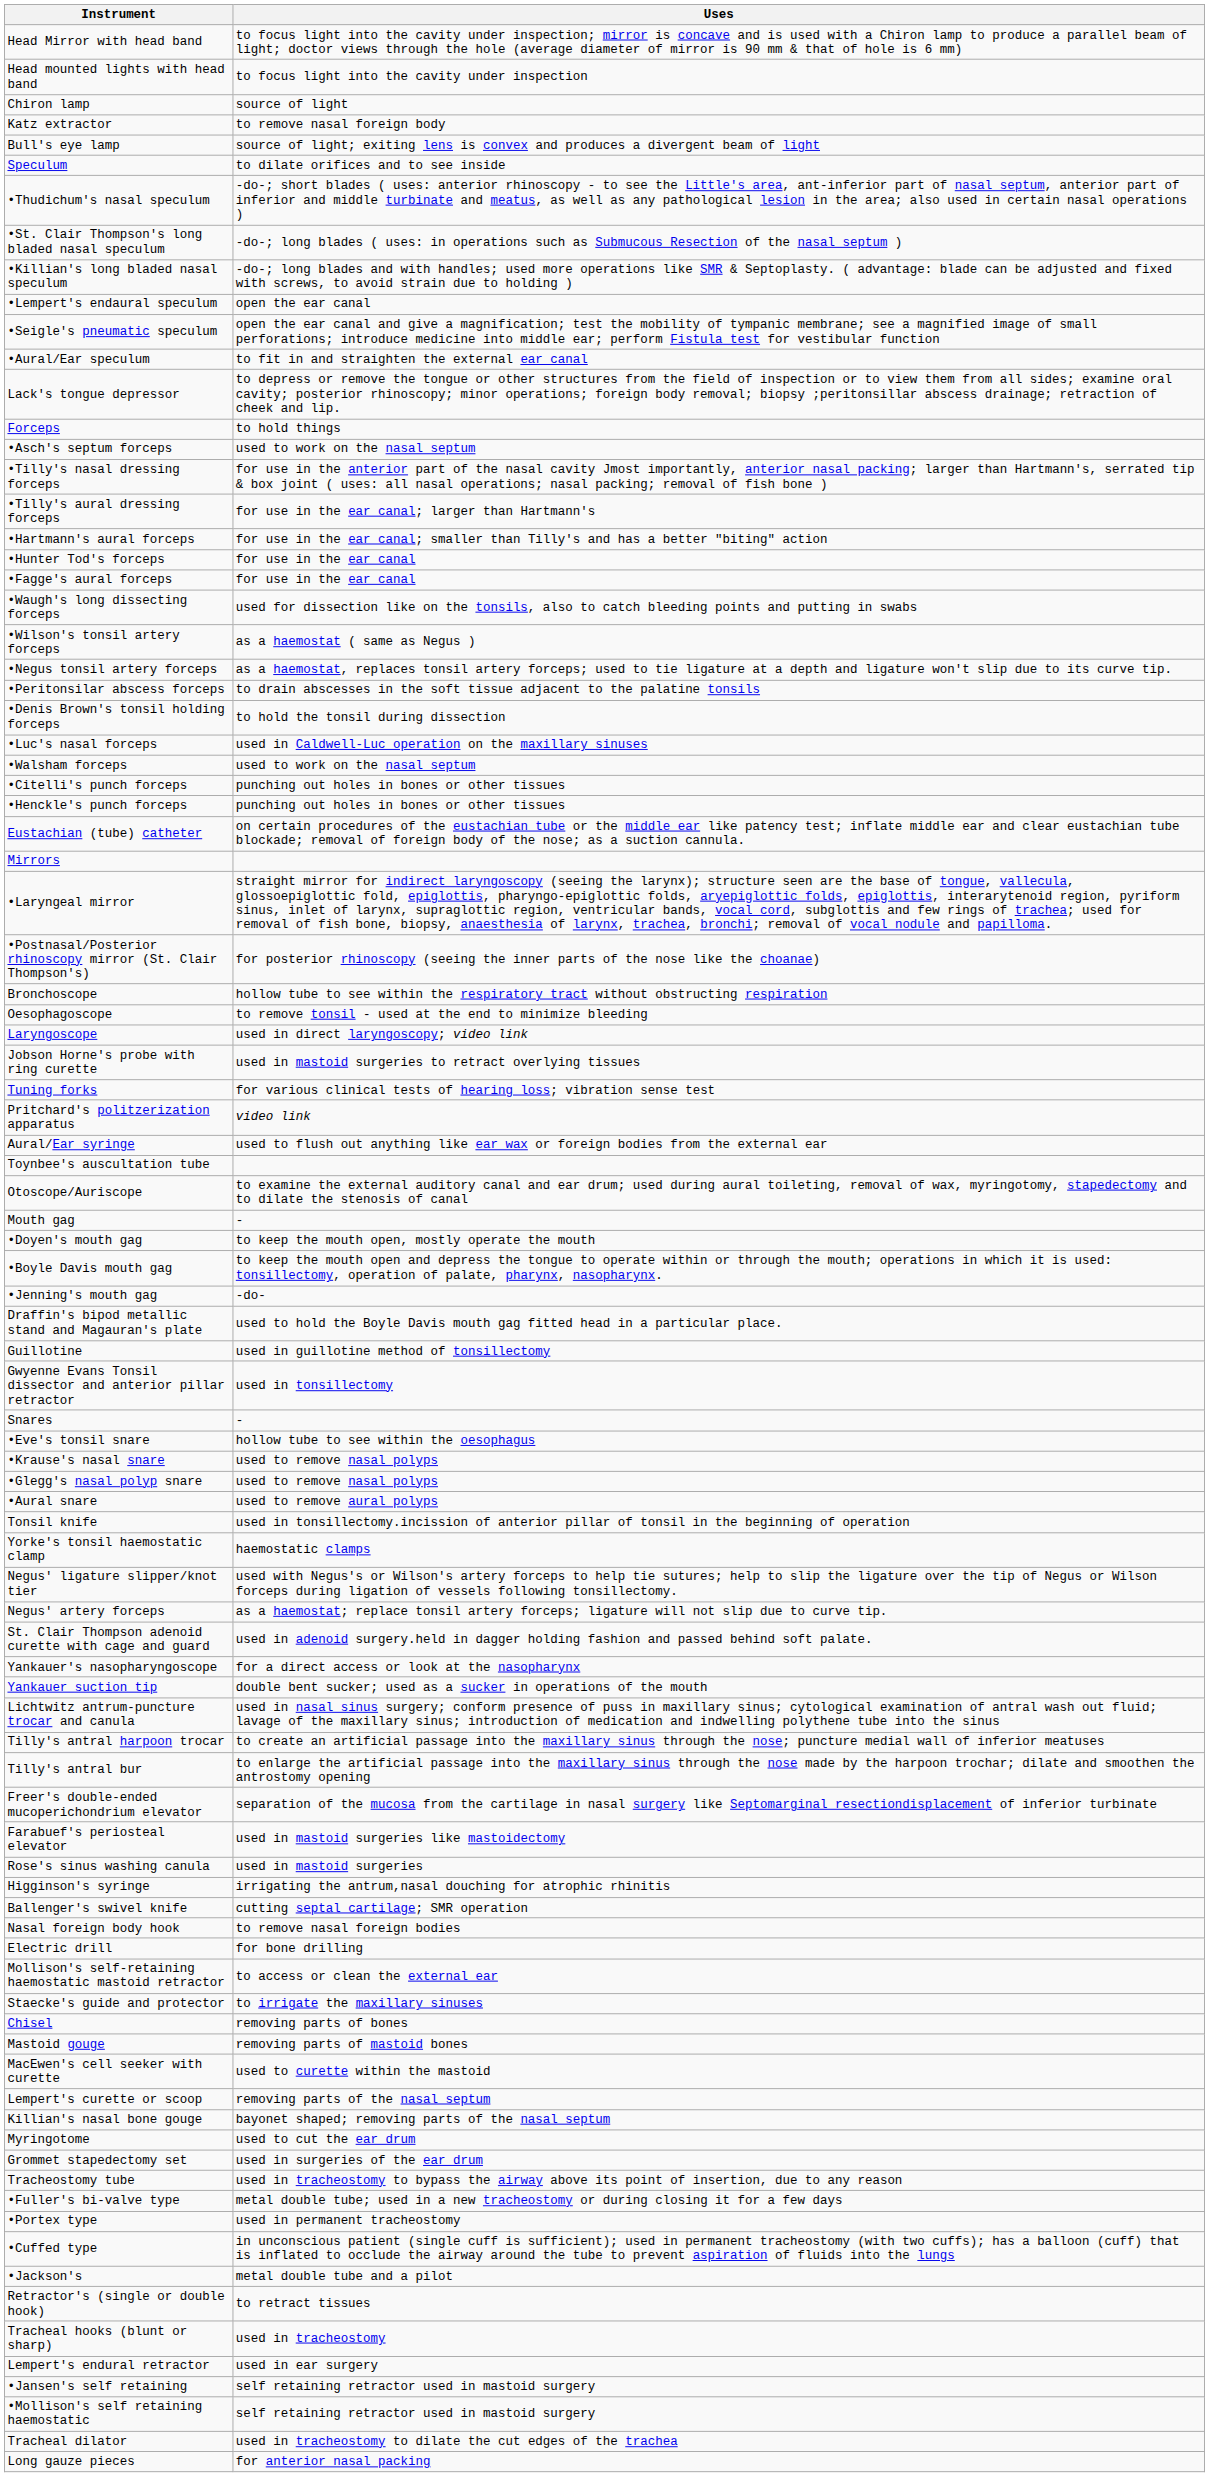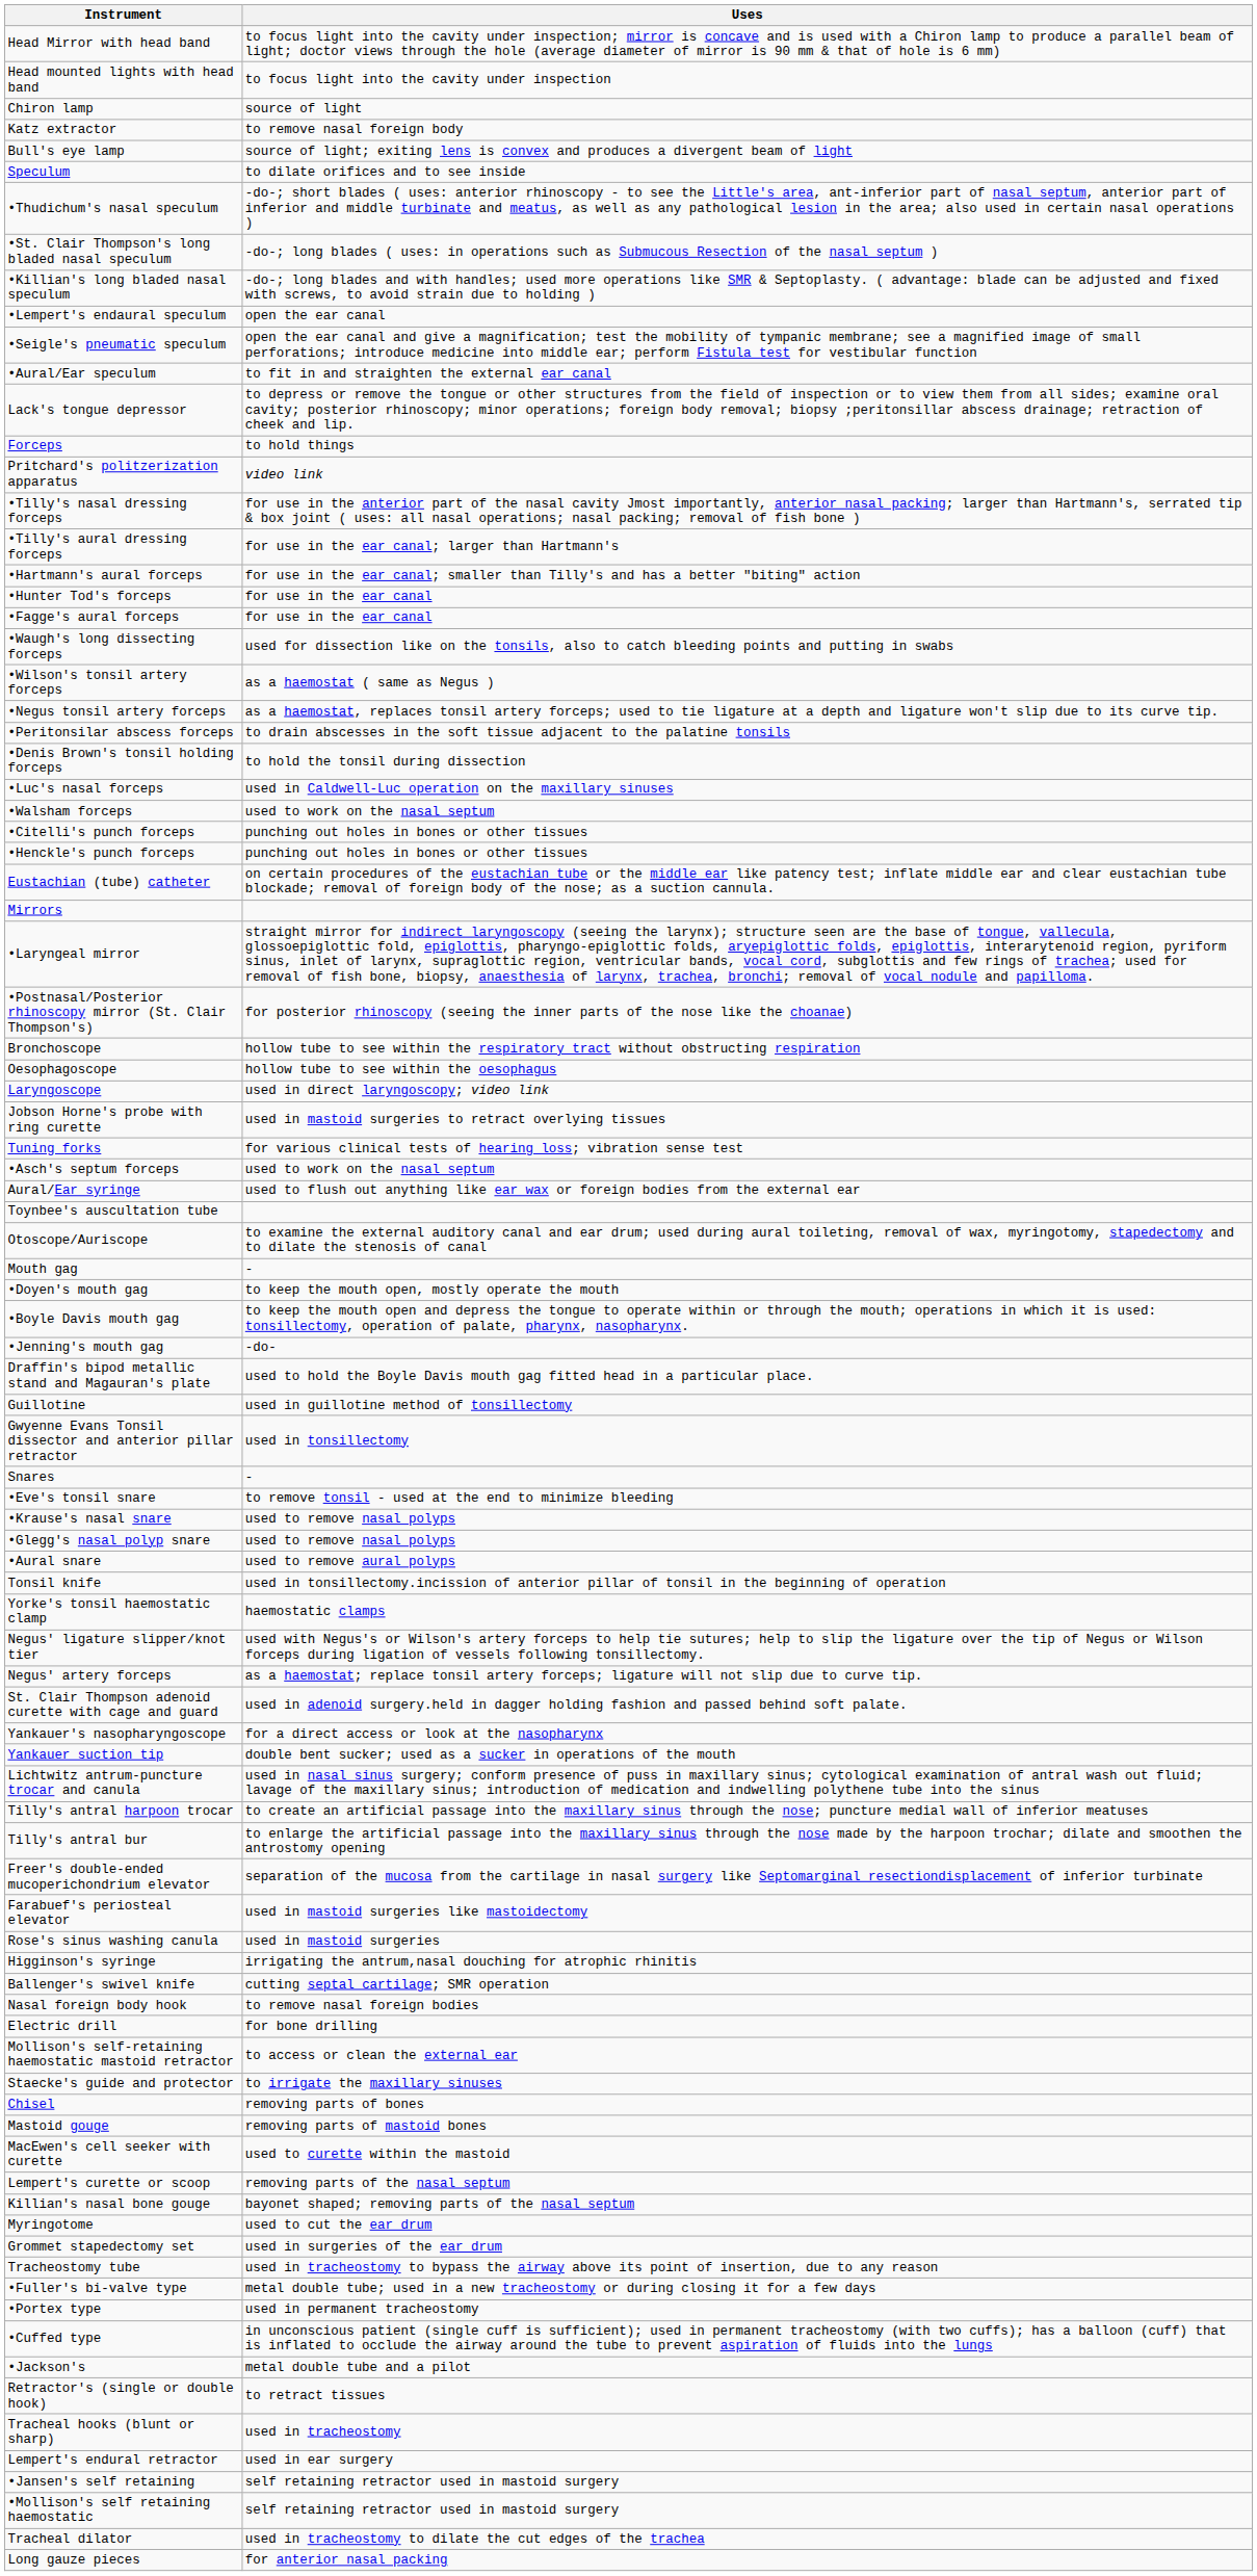 <table class="wikitable">
 <tr>
 <th>Instrument</th>
 <th>Uses</th>
 </tr>
 <tr>
 <td>Head Mirror with head band</td>
 <td>to focus light into the cavity under inspection; <a href='#'>mirror</a> is <a href='#'>concave</a> and is used with a Chiron lamp to produce a parallel beam of light; doctor views through the hole (average diameter of mirror is 90 mm & that of hole is 6 mm)</td>
 </tr>
 <tr>
 <td>Head mounted lights with head band</td>
 <td>to focus light into the cavity under inspection</td>
 </tr>
 <tr>
 <td>Chiron lamp</td>
 <td>source of light</td>
 </tr>
 <tr>
 <td>Katz extractor</td>
 <td>to remove nasal foreign body</td>
 </tr>
 <tr>
 <td>Bull's eye lamp</td>
 <td>source of light; exiting <a href='#'>lens</a> is <a href='#'>convex</a> and produces a divergent beam of <a href='#'>light</a></td>
 </tr>
 <tr>
 <td><a href='#'>Speculum</a></td>
 <td>to dilate orifices and to see inside</td>
 </tr>
 <tr>
 <td>•Thudichum's nasal speculum</td>
 <td>-do-; short blades ( uses: anterior rhinoscopy - to see the <a href='#'>Little's area</a>, ant-inferior part of <a href='#'>nasal septum</a>, anterior part of inferior and middle <a href='#'>turbinate</a> and <a href='#'>meatus</a>, as well as any pathological <a href='#'>lesion</a> in the area; also used in certain nasal operations )</td>
 </tr>
 <tr>
 <td>•St. Clair Thompson's long bladed nasal speculum</td>
 <td>-do-; long blades ( uses: in operations such as <a href='#'>Submucous Resection</a> of the <a href='#'>nasal septum</a> )</td>
 </tr>
 <tr>
 <td>•Killian's long bladed nasal speculum</td>
 <td>-do-; long blades and with handles; used more operations like <a href='#'>SMR</a> & Septoplasty. ( advantage: blade can be adjusted and fixed with screws, to avoid strain due to holding )</td>
 </tr>
 <tr>
 <td>•Lempert's endaural speculum</td>
 <td>open the ear canal</td>
 </tr>
 <tr>
 <td>•Seigle's <a href='#'>pneumatic</a> speculum</td>
 <td>open the ear canal and give a magnification; test the mobility of tympanic membrane; see a magnified image of small perforations; introduce medicine into middle ear; perform <a href='#'>Fistula test</a> for vestibular function</td>
 </tr>
 <tr>
 <td>•Aural/Ear speculum</td>
 <td>to fit in and straighten the external <a href='#'>ear canal</a></td>
 </tr>
 <tr>
 <td>Lack's tongue depressor</td>
 <td>to depress or remove the tongue or other structures from the field of inspection or to view them from all sides; examine oral cavity; posterior rhinoscopy; minor operations; foreign body removal; biopsy ;peritonsillar abscess drainage; retraction of cheek and lip.</td>
 </tr>
 <tr>
 <td><a href='#'>Forceps</a></td>
 <td>to hold things</td>
 </tr>
 <tr>
-<td>•Asch's septum forceps</td>
-<td>used to work on the <a href='#'>nasal septum</a></td>
+<td>Pritchard's <a href='#'>politzerization</a>  apparatus</td>
+<td><em>video link</em></td>
 </tr>
 <tr>
 <td>•Tilly's nasal dressing forceps</td>
 <td>for use in the <a href='#'>anterior</a> part of the nasal cavity Jmost importantly, <a href='#'>anterior nasal packing</a>; larger than Hartmann's, serrated tip & box joint ( uses: all nasal operations; nasal packing; removal of fish bone )</td>
 </tr>
 <tr>
 <td>•Tilly's aural dressing forceps</td>
 <td>for use in the <a href='#'>ear canal</a>; larger than Hartmann's</td>
 </tr>
 <tr>
 <td>•Hartmann's aural forceps</td>
 <td>for use in the <a href='#'>ear canal</a>; smaller than Tilly's and has a better "biting" action</td>
 </tr>
 <tr>
 <td>•Hunter Tod's forceps</td>
 <td>for use in the <a href='#'>ear canal</a></td>
 </tr>
 <tr>
 <td>•Fagge's aural forceps</td>
 <td>for use in the <a href='#'>ear canal</a></td>
 </tr>
 <tr>
 <td>•Waugh's long dissecting forceps</td>
 <td>used for dissection like on the <a href='#'>tonsils</a>, also to catch bleeding points and putting in swabs</td>
 </tr>
 <tr>
 <td>•Wilson's tonsil artery forceps</td>
 <td>as a <a href='#'>haemostat</a> ( same as Negus )</td>
 </tr>
 <tr>
 <td>•Negus tonsil artery forceps</td>
 <td>as a <a href='#'>haemostat</a>, replaces tonsil artery forceps; used to tie ligature at a depth and ligature won't slip due to its curve tip.</td>
 </tr>
 <tr>
 <td>•Peritonsilar abscess forceps</td>
 <td>to drain abscesses in the soft tissue adjacent to the palatine <a href='#'>tonsils</a></td>
 </tr>
 <tr>
 <td>•Denis Brown's tonsil holding forceps</td>
 <td>to hold the tonsil during dissection</td>
 </tr>
 <tr>
 <td>•Luc's nasal forceps</td>
 <td>used in <a href='#'>Caldwell-Luc operation</a> on the <a href='#'>maxillary sinuses</a></td>
 </tr>
 <tr>
 <td>•Walsham forceps</td>
 <td>used to work on the <a href='#'>nasal septum</a></td>
 </tr>
 <tr>
 <td>•Citelli's punch forceps</td>
 <td>punching out holes in bones or other tissues</td>
 </tr>
 <tr>
 <td>•Henckle's punch forceps</td>
 <td>punching out holes in bones or other tissues</td>
 </tr>
 <tr>
 <td><a href='#'>Eustachian</a> (tube) <a href='#'>catheter</a></td>
 <td>on certain procedures of the <a href='#'>eustachian tube</a> or the <a href='#'>middle ear</a> like patency test; inflate middle ear and clear eustachian tube blockade; removal of foreign body of the nose; as a suction cannula.</td>
 </tr>
 <tr>
 <td><a href='#'>Mirrors</a></td>
 <td></td>
 </tr>
 <tr>
 <td>•Laryngeal mirror</td>
 <td>straight mirror for <a href='#'>indirect laryngoscopy</a> (seeing the larynx); structure seen are the base of <a href='#'>tongue</a>, <a href='#'>vallecula</a>, glossoepiglottic fold, <a href='#'>epiglottis</a>, pharyngo-epiglottic folds, <a href='#'>aryepiglottic folds</a>, <a href='#'>epiglottis</a>, interarytenoid region, pyriform sinus, inlet of larynx, supraglottic region, ventricular bands, <a href='#'>vocal cord</a>, subglottis and few rings of <a href='#'>trachea</a>; used for removal of fish bone, biopsy, <a href='#'>anaesthesia</a> of <a href='#'>larynx</a>, <a href='#'>trachea</a>, <a href='#'>bronchi</a>; removal of <a href='#'>vocal nodule</a> and <a href='#'>papilloma</a>.</td>
 </tr>
 <tr>
 <td>•Postnasal/Posterior <a href='#'>rhinoscopy</a> mirror (St. Clair Thompson's)</td>
 <td>for posterior <a href='#'>rhinoscopy</a> (seeing the inner parts of the nose like the <a href='#'>choanae</a>)</td>
 </tr>
 <tr>
 <td>Bronchoscope</td>
 <td>hollow tube to see within the <a href='#'>respiratory tract</a> without obstructing <a href='#'>respiration</a></td>
 </tr>
 <tr>
 <td>Oesophagoscope</td>
-<td>to remove <a href='#'>tonsil</a> - used at the end to minimize bleeding</td>
+<td>hollow tube to see within the <a href='#'>oesophagus</a></td>
 </tr>
 <tr>
 <td><a href='#'>Laryngoscope</a></td>
 <td>used in direct <a href='#'>laryngoscopy</a>; <em>video link</em></td>
 </tr>
 <tr>
 <td>Jobson Horne's probe with ring curette</td>
 <td>used in <a href='#'>mastoid</a> surgeries to retract overlying tissues</td>
 </tr>
 <tr>
 <td><a href='#'>Tuning forks</a></td>
 <td>for various clinical tests of <a href='#'>hearing loss</a>; vibration sense test</td>
 </tr>
 <tr>
-<td>Pritchard's <a href='#'>politzerization</a>  apparatus</td>
-<td><em>video link</em></td>
+<td>•Asch's septum forceps</td>
+<td>used to work on the <a href='#'>nasal septum</a></td>
 </tr>
 <tr>
 <td>Aural/<a href='#'>Ear syringe</a></td>
 <td>used to flush out anything like <a href='#'>ear wax</a> or foreign bodies from the external ear</td>
 </tr>
 <tr>
 <td>Toynbee's auscultation tube</td>
 <td></td>
 </tr>
 <tr>
 <td>Otoscope/Auriscope</td>
 <td>to examine the external auditory canal and ear drum; used during aural toileting, removal of wax, myringotomy, <a href='#'>stapedectomy</a> and to dilate the stenosis of canal</td>
 </tr>
 <tr>
 <td>Mouth gag</td>
 <td>-</td>
 </tr>
 <tr>
 <td>•Doyen's mouth gag</td>
 <td>to keep the mouth open, mostly operate the mouth</td>
 </tr>
 <tr>
 <td>•Boyle Davis mouth gag</td>
 <td>to keep the mouth open and depress the tongue to operate within or through the mouth; operations in which it is used: <a href='#'>tonsillectomy</a>, operation of palate, <a href='#'>pharynx</a>, <a href='#'>nasopharynx</a>.</td>
 </tr>
 <tr>
 <td>•Jenning's mouth gag</td>
 <td>-do-</td>
 </tr>
 <tr>
 <td>Draffin's bipod metallic stand and Magauran's plate</td>
 <td>used to hold the Boyle Davis mouth gag fitted head in a particular place.</td>
 </tr>
 <tr>
 <td>Guillotine</td>
 <td>used in guillotine method of <a href='#'>tonsillectomy</a></td>
 </tr>
 <tr>
 <td>Gwyenne Evans Tonsil dissector and anterior pillar retractor</td>
 <td>used in <a href='#'>tonsillectomy</a></td>
 </tr>
 <tr>
 <td>Snares</td>
 <td>-</td>
 </tr>
 <tr>
 <td>•Eve's tonsil snare</td>
-<td>hollow tube to see within the <a href='#'>oesophagus</a></td>
+<td>to remove <a href='#'>tonsil</a> - used at the end to minimize bleeding</td>
 </tr>
 <tr>
 <td>•Krause's nasal <a href='#'>snare</a></td>
 <td>used to remove <a href='#'>nasal polyps</a></td>
 </tr>
 <tr>
 <td>•Glegg's <a href='#'>nasal polyp</a> snare</td>
 <td>used to remove <a href='#'>nasal polyps</a></td>
 </tr>
 <tr>
 <td>•Aural snare</td>
 <td>used to remove <a href='#'>aural polyps</a></td>
 </tr>
 <tr>
 <td>Tonsil knife</td>
 <td>used in tonsillectomy.incission of anterior pillar of tonsil in the beginning of operation</td>
 </tr>
 <tr>
 <td>Yorke's tonsil haemostatic clamp</td>
 <td>haemostatic <a href='#'>clamps</a></td>
 </tr>
 <tr>
 <td>Negus' ligature slipper/knot tier</td>
 <td>used with Negus's or Wilson's artery forceps to help tie sutures; help to slip the ligature over the tip of Negus or Wilson forceps during ligation of vessels following tonsillectomy.</td>
 </tr>
 <tr>
 <td>Negus' artery forceps</td>
 <td>as a <a href='#'>haemostat</a>; replace tonsil artery forceps; ligature will not slip due to curve tip.</td>
 </tr>
 <tr>
 <td>St. Clair Thompson adenoid curette with cage and guard</td>
 <td>used in <a href='#'>adenoid</a> surgery.held in dagger holding fashion and passed behind soft palate.</td>
 </tr>
 <tr>
 <td>Yankauer's nasopharyngoscope</td>
 <td>for a direct access or look at the <a href='#'>nasopharynx</a></td>
 </tr>
 <tr>
 <td><a href='#'>Yankauer suction tip</a></td>
 <td>double bent sucker; used as a <a href='#'>sucker</a> in operations of the mouth</td>
 </tr>
 <tr>
 <td>Lichtwitz antrum-puncture <a href='#'>trocar</a> and canula</td>
 <td>used in <a href='#'>nasal sinus</a> surgery; conform presence of puss in maxillary sinus; cytological examination of antral wash out fluid; lavage of the maxillary sinus; introduction of medication and indwelling polythene tube into the sinus</td>
 </tr>
 <tr>
 <td>Tilly's antral <a href='#'>harpoon</a> trocar</td>
 <td>to create an artificial passage into the <a href='#'>maxillary sinus</a> through the <a href='#'>nose</a>; puncture medial wall of inferior meatuses</td>
 </tr>
 <tr>
 <td>Tilly's antral bur</td>
 <td>to enlarge the artificial passage into the <a href='#'>maxillary sinus</a> through the <a href='#'>nose</a> made by the harpoon trochar; dilate and smoothen the antrostomy opening</td>
 </tr>
 <tr>
 <td>Freer's double-ended mucoperichondrium elevator</td>
 <td>separation of the <a href='#'>mucosa</a> from the cartilage in nasal <a href='#'>surgery</a> like <a href='#'>Septomarginal resectiondisplacement</a> of inferior turbinate</td>
 </tr>
 <tr>
 <td>Farabuef's periosteal elevator</td>
 <td>used in <a href='#'>mastoid</a> surgeries like <a href='#'>mastoidectomy</a></td>
 </tr>
 <tr>
 <td>Rose's sinus washing canula</td>
 <td>used in <a href='#'>mastoid</a> surgeries</td>
 </tr>
 <tr>
 <td>Higginson's syringe</td>
 <td>irrigating the antrum,nasal douching for atrophic rhinitis</td>
 </tr>
 <tr>
 <td>Ballenger's swivel knife</td>
 <td>cutting <a href='#'>septal cartilage</a>; SMR operation</td>
 </tr>
 <tr>
 <td>Nasal foreign body hook</td>
 <td>to remove nasal foreign bodies</td>
 </tr>
 <tr>
 <td>Electric drill</td>
 <td>for bone drilling</td>
 </tr>
 <tr>
 <td>Mollison's self-retaining haemostatic mastoid retractor</td>
 <td>to access or clean the <a href='#'>external ear</a></td>
 </tr>
 <tr>
 <td>Staecke's guide and protector</td>
 <td>to <a href='#'>irrigate</a> the <a href='#'>maxillary sinuses</a></td>
 </tr>
 <tr>
 <td><a href='#'>Chisel</a></td>
 <td>removing parts of bones</td>
 </tr>
 <tr>
 <td>Mastoid <a href='#'>gouge</a></td>
 <td>removing parts of <a href='#'>mastoid</a> bones</td>
 </tr>
 <tr>
 <td>MacEwen's cell seeker with curette</td>
 <td>used to <a href='#'>curette</a> within the mastoid</td>
 </tr>
 <tr>
 <td>Lempert's curette or scoop</td>
 <td>removing parts of the <a href='#'>nasal septum</a></td>
 </tr>
 <tr>
 <td>Killian's nasal bone gouge</td>
 <td>bayonet shaped; removing parts of the <a href='#'>nasal septum</a></td>
 </tr>
 <tr>
 <td>Myringotome</td>
 <td>used to cut the <a href='#'>ear drum</a></td>
 </tr>
 <tr>
 <td>Grommet stapedectomy set</td>
 <td>used in surgeries of the <a href='#'>ear drum</a></td>
 </tr>
 <tr>
 <td>Tracheostomy tube</td>
 <td>used in <a href='#'>tracheostomy</a> to bypass the <a href='#'>airway</a> above its point of insertion, due to any reason</td>
 </tr>
 <tr>
 <td>•Fuller's bi-valve type</td>
 <td>metal double tube; used in a new <a href='#'>tracheostomy</a> or during closing it for a few days</td>
 </tr>
 <tr>
 <td>•Portex type</td>
 <td>used in permanent tracheostomy</td>
 </tr>
 <tr>
 <td>•Cuffed type</td>
 <td>in unconscious patient (single cuff is sufficient); used in permanent tracheostomy (with two cuffs); has a balloon (cuff) that is inflated to occlude the airway around the tube to prevent <a href='#'>aspiration</a> of fluids into the <a href='#'>lungs</a></td>
 </tr>
 <tr>
 <td>•Jackson's</td>
 <td>metal double tube and a pilot</td>
 </tr>
 <tr>
 <td>Retractor's (single or double hook)</td>
 <td>to retract tissues</td>
 </tr>
 <tr>
 <td>Tracheal hooks (blunt or sharp)</td>
 <td>used in <a href='#'>tracheostomy</a></td>
 </tr>
 <tr>
 <td>Lempert's endural retractor</td>
 <td>used in ear surgery</td>
 </tr>
 <tr>
 <td>•Jansen's self retaining</td>
 <td>self retaining retractor used in mastoid surgery</td>
 </tr>
 <tr>
 <td>•Mollison's self retaining haemostatic</td>
 <td>self retaining retractor used in mastoid surgery</td>
 </tr>
 <tr>
 <td>Tracheal dilator</td>
 <td>used in <a href='#'>tracheostomy</a> to dilate the cut edges of the <a href='#'>trachea</a></td>
 </tr>
 <tr>
 <td>Long gauze pieces</td>
 <td>for <a href='#'>anterior nasal packing</a></td>
 </tr>
 </table>
